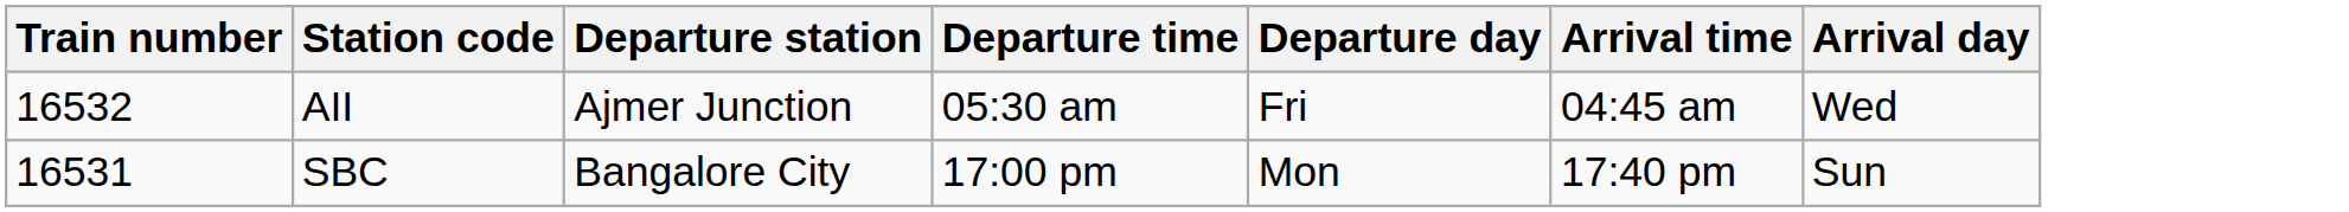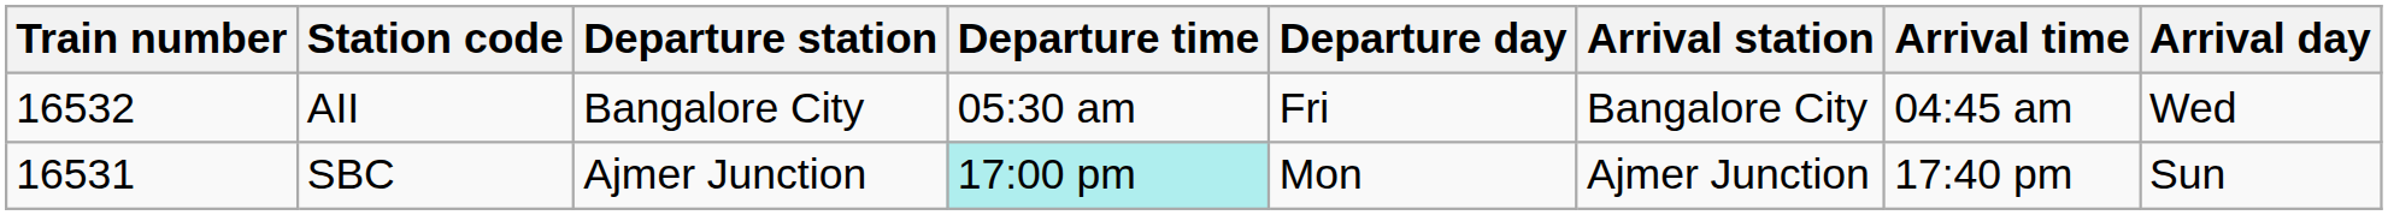 <table class="wikitable">
 <tr>
 <th>Train number</th>
 <th>Station code</th>
 <th>Departure station</th>
 <th>Departure time</th>
 <th>Departure day</th>
+<th>Arrival station</th>
 <th>Arrival time</th>
 <th>Arrival day</th>
 </tr>
 <tr>
 <td>16532</td>
 <td>AII</td>
-<td>Ajmer Junction</td>
+<td>Bangalore City</td>
 <td>05:30 am</td>
 <td>Fri</td>
+<td>Bangalore City</td>
 <td>04:45 am</td>
 <td>Wed</td>
 </tr>
 <tr>
 <td>16531</td>
 <td>SBC</td>
-<td>Bangalore City</td>
-<td>17:00 pm</td>
+<td>Ajmer Junction</td>
+<td style="background: paleturquoise;">17:00 pm</td>
 <td>Mon</td>
+<td>Ajmer Junction</td>
 <td>17:40 pm</td>
 <td>Sun</td>
 </tr>
 </table>
